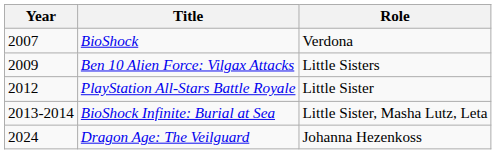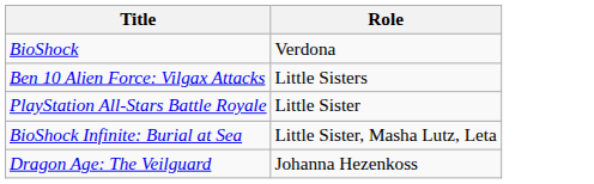 <table class="wikitable sortable">
 <tr>
-<th>Year</th>
 <th>Title</th>
 <th>Role</th>
 </tr>
 <tr>
-<td>2007</td>
 <td><em><a href='#'>BioShock</a></em></td>
 <td>Verdona</td>
 </tr>
 <tr>
-<td>2009</td>
 <td><em><a href='#'>Ben 10 Alien Force: Vilgax Attacks</a></em></td>
 <td>Little Sisters</td>
 </tr>
 <tr>
-<td>2012</td>
 <td><em><a href='#'>PlayStation All-Stars Battle Royale</a></em></td>
 <td>Little Sister</td>
 </tr>
 <tr>
-<td>2013-2014</td>
 <td><em><a href='#'>BioShock Infinite: Burial at Sea</a></em></td>
 <td>Little Sister, Masha Lutz, Leta</td>
 </tr>
 <tr>
-<td>2024</td>
 <td><em><a href='#'>Dragon Age: The Veilguard</a></em></td>
 <td>Johanna Hezenkoss</td>
 </tr>
 </table>
